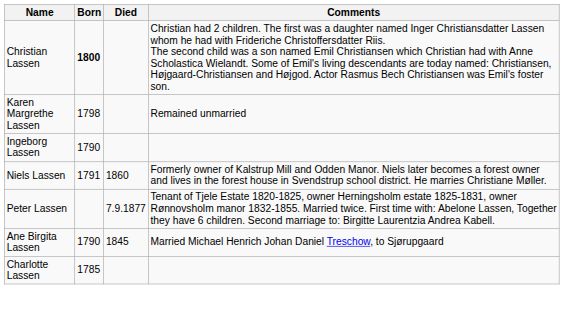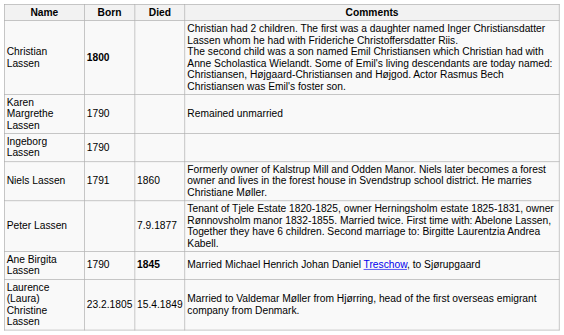 <table class="wikitable">
 <tr>
 <th>Name</th>
 <th>Born</th>
 <th>Died</th>
 <th>Comments</th>
 </tr>
 <tr>
 <td>Christian Lassen</td>
 <td><strong>1800</strong></td>
 <td></td>
 <td>Christian had 2 children. The first was a daughter named Inger Christiansdatter Lassen whom he had with Frideriche Christoffersdatter Riis.<br>The second child was a son named Emil Christiansen which Christian had with Anne Scholastica Wielandt. Some of Emil's living descendants are today named: Christiansen, Højgaard-Christiansen and Højgod. Actor Rasmus Bech Christiansen was Emil's foster son.</td>
 </tr>
 <tr>
 <td>Karen Margrethe Lassen</td>
-<td>1798</td>
+<td>1790</td>
 <td></td>
 <td>Remained unmarried</td>
 </tr>
 <tr>
 <td>Ingeborg Lassen</td>
 <td>1790</td>
 <td></td>
 <td></td>
 </tr>
 <tr>
 <td>Niels Lassen</td>
 <td>1791</td>
 <td>1860</td>
 <td>Formerly owner of Kalstrup Mill and Odden Manor. Niels later becomes a forest owner and lives in the forest house in Svendstrup school district. He marries Christiane Møller.</td>
 </tr>
 <tr>
 <td>Peter Lassen</td>
 <td></td>
 <td>7.9.1877</td>
 <td>Tenant of Tjele Estate 1820-1825, owner Herningsholm estate 1825-1831, owner Rønnovsholm manor 1832-1855. Married twice. First time with: Abelone Lassen, Together they have 6 children. Second marriage to: Birgitte Laurentzia Andrea Kabell.</td>
 </tr>
 <tr>
 <td>Ane Birgita Lassen</td>
 <td>1790</td>
-<td>1845</td>
+<td><strong>1845</strong></td>
 <td>Married Michael Henrich Johan Daniel <a href='#'>Treschow</a>, to Sjørupgaard</td>
 </tr>
 <tr>
-<td>Charlotte Lassen</td>
-<td>1785</td>
-<td></td>
-<td></td>
+<td>Laurence (Laura) Christine Lassen</td>
+<td>23.2.1805</td>
+<td>15.4.1849</td>
+<td>Married to Valdemar Møller from Hjørring, head of the first overseas emigrant company from Denmark.</td>
 </tr>
 </table>
